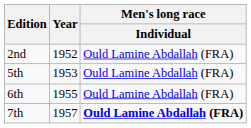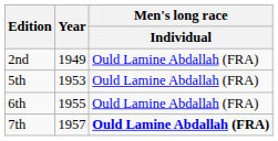 <table class="wikitable sortable">
 <tr>
 <th rowspan="2">Edition</th>
 <th rowspan="2">Year</th>
 <th>Men's long race</th>
 </tr>
 <tr>
 <th>Individual</th>
 </tr>
 <tr>
 <td>2nd</td>
-<td>1952</td>
+<td>1949</td>
 <td><a href='#'>Ould Lamine Abdallah</a> (<abbr>FRA</abbr>)</td>
 </tr>
 <tr>
 <td>5th</td>
 <td>1953</td>
 <td><a href='#'>Ould Lamine Abdallah</a> (<abbr>FRA</abbr>)</td>
 </tr>
 <tr>
 <td>6th</td>
 <td>1955</td>
 <td><a href='#'>Ould Lamine Abdallah</a> (<abbr>FRA</abbr>)</td>
 </tr>
 <tr>
 <td>7th</td>
 <td>1957</td>
 <td><strong><a href='#'>Ould Lamine Abdallah</a> (<abbr>FRA</abbr>)</strong></td>
 </tr>
 </table>
